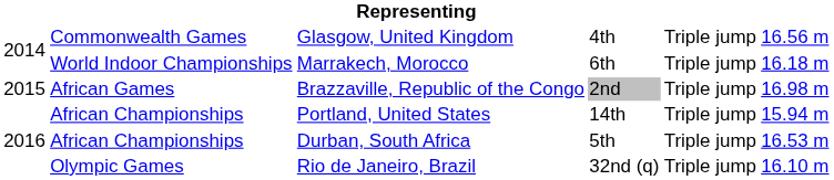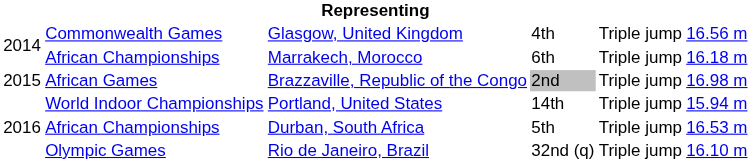 <table>
 <tr>
 <th colspan="6">Representing </th>
 </tr>
 <tr>
 <td rowspan=2>2014</td>
 <td><a href='#'>Commonwealth Games</a></td>
 <td><a href='#'>Glasgow, United Kingdom</a></td>
 <td>4th</td>
 <td>Triple jump</td>
 <td><a href='#'>16.56 m</a></td>
 </tr>
 <tr>
-<td><a href='#'>World Indoor Championships</a></td>
+<td><a href='#'>African Championships</a></td>
 <td><a href='#'>Marrakech, Morocco</a></td>
 <td>6th</td>
 <td>Triple jump</td>
 <td><a href='#'>16.18 m</a></td>
 </tr>
 <tr>
 <td>2015</td>
 <td><a href='#'>African Games</a></td>
 <td><a href='#'>Brazzaville, Republic of the Congo</a></td>
 <td bgcolor=silver>2nd</td>
 <td>Triple jump</td>
 <td><a href='#'>16.98 m</a></td>
 </tr>
 <tr>
 <td rowspan=3>2016</td>
-<td><a href='#'>African Championships</a></td>
+<td><a href='#'>World Indoor Championships</a></td>
 <td><a href='#'>Portland, United States</a></td>
 <td>14th</td>
 <td>Triple jump</td>
 <td><a href='#'>15.94 m</a></td>
 </tr>
 <tr>
 <td><a href='#'>African Championships</a></td>
 <td><a href='#'>Durban, South Africa</a></td>
 <td>5th</td>
 <td>Triple jump</td>
 <td><a href='#'>16.53 m</a></td>
 </tr>
 <tr>
 <td><a href='#'>Olympic Games</a></td>
 <td><a href='#'>Rio de Janeiro, Brazil</a></td>
 <td>32nd (q)</td>
 <td>Triple jump</td>
 <td><a href='#'>16.10 m</a></td>
 </tr>
 </table>
